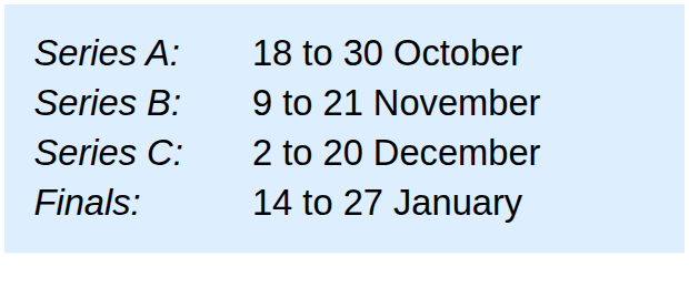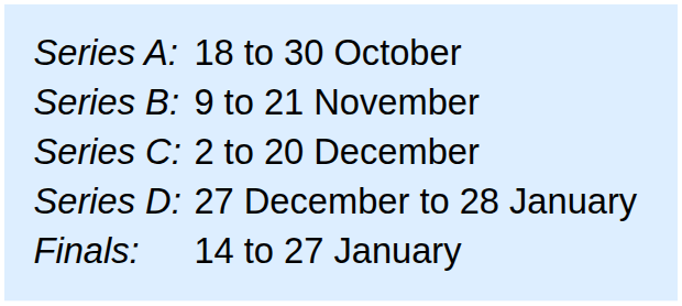 <table style="width:300px; background:#def; padding:10px;">
 <tr>
 <td><em>Series A:</em></td>
 <td>18 to 30 October</td>
 </tr>
 <tr>
 <td><em>Series B:</em></td>
 <td>9 to 21 November</td>
 </tr>
 <tr>
 <td><em>Series C:</em></td>
 <td>2 to 20 December</td>
 </tr>
 <tr>
+<td><em>Series D:</em></td>
+<td>27 December to 28 January</td>
+</tr>
+<tr>
 <td><em>Finals:</em></td>
 <td>14 to 27 January</td>
 </tr>
 </table>
